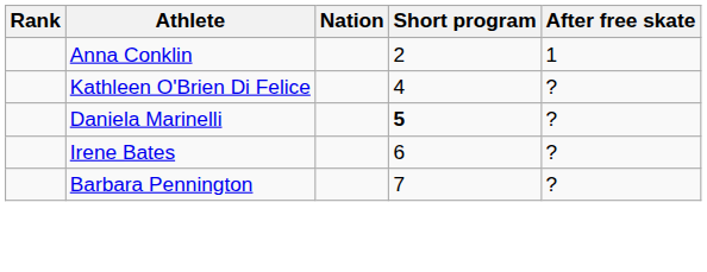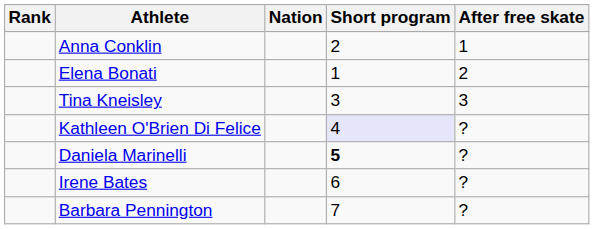 <table class="wikitable sortable" style="text-align:left">
 <tr>
 <th scope=col>Rank</th>
 <th scope=col>Athlete</th>
 <th scope=col>Nation</th>
 <th scope=col>Short program</th>
 <th scope=col>After free skate</th>
 </tr>
 <tr>
 <td></td>
 <td align=left><a href='#'>Anna Conklin</a></td>
 <td></td>
 <td>2</td>
 <td>1</td>
 </tr>
 <tr>
 <td></td>
+<td align=left><a href='#'>Elena Bonati</a></td>
+<td></td>
+<td>1</td>
+<td>2</td>
+</tr>
+<tr>
+<td></td>
+<td align=left><a href='#'>Tina Kneisley</a></td>
+<td></td>
+<td>3</td>
+<td>3</td>
+</tr>
+<tr>
+<td></td>
 <td align=left><a href='#'>Kathleen O'Brien Di Felice</a></td>
 <td></td>
-<td>4</td>
+<td style="background: lavender;">4</td>
 <td>?</td>
 </tr>
 <tr>
 <td></td>
 <td align=left><a href='#'>Daniela Marinelli</a></td>
 <td></td>
 <td><strong>5</strong></td>
 <td>?</td>
 </tr>
 <tr>
 <td></td>
 <td align=left><a href='#'>Irene Bates</a></td>
 <td></td>
 <td>6</td>
 <td>?</td>
 </tr>
 <tr>
 <td></td>
 <td align=left><a href='#'>Barbara Pennington</a></td>
 <td></td>
 <td>7</td>
 <td>?</td>
 </tr>
 </table>
